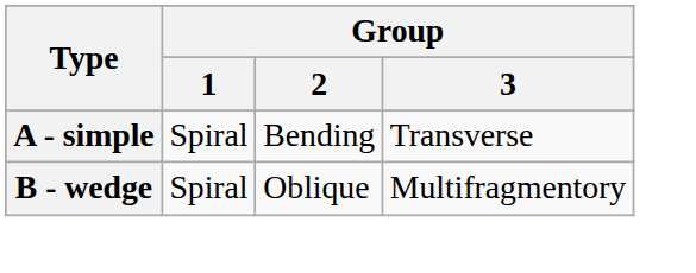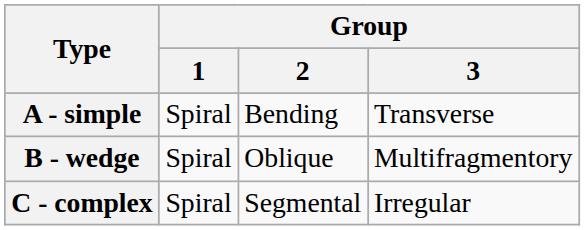 <table class="wikitable">
 <tr>
 <th rowspan="2">Type</th>
 <th colspan="3">Group</th>
 </tr>
 <tr>
 <th>1</th>
 <th>2</th>
 <th>3</th>
 </tr>
 <tr>
 <th>A - simple</th>
 <td>Spiral</td>
 <td>Bending</td>
 <td>Transverse</td>
 </tr>
 <tr>
 <th>B - wedge</th>
 <td>Spiral</td>
 <td>Oblique</td>
 <td>Multifragmentory</td>
 </tr>
+<tr>
+<th>C - complex</th>
+<td>Spiral</td>
+<td>Segmental</td>
+<td>Irregular</td>
+</tr>
 </table>
